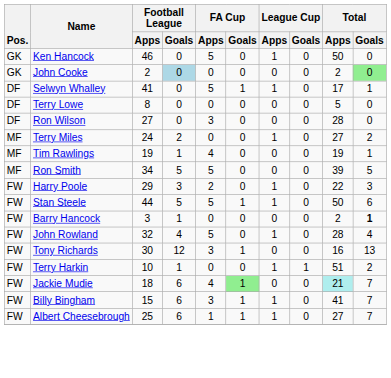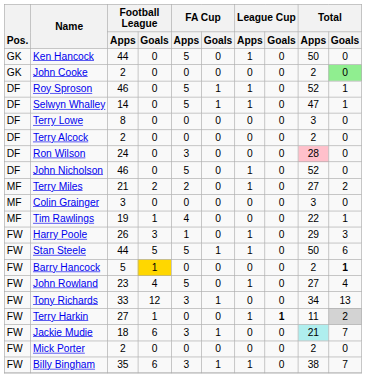 <table class="wikitable" style="text-align:center">
 <tr>
 <th rowspan="2" valign="bottom">Pos.</th>
 <th rowspan="2">Name</th>
 <th colspan="2" width="85">Football League</th>
 <th colspan="2" width="85">FA Cup</th>
 <th colspan="2" width="85">League Cup</th>
 <th colspan="2" width="85">Total</th>
 </tr>
 <tr>
 <th>Apps</th>
 <th>Goals</th>
 <th>Apps</th>
 <th>Goals</th>
 <th>Apps</th>
 <th>Goals</th>
 <th>Apps</th>
 <th>Goals</th>
 </tr>
 <tr>
 <td align="left">GK</td>
 <td align="left"> <a href='#'>Ken Hancock</a></td>
-<td>46</td>
+<td>44</td>
 <td>0</td>
 <td>5</td>
 <td>0</td>
 <td>1</td>
 <td>0</td>
 <td>50</td>
 <td>0</td>
 </tr>
 <tr>
 <td align="left">GK</td>
 <td align="left"> <a href='#'>John Cooke</a></td>
 <td>2</td>
-<td style="background: lightblue;">0</td>
+<td>0</td>
 <td>0</td>
 <td>0</td>
 <td>0</td>
 <td>0</td>
 <td>2</td>
 <td style="background: lightgreen;">0</td>
 </tr>
 <tr>
 <td align="left">DF</td>
-<td align="left"> <a href='#'>Selwyn Whalley</a></td>
-<td>41</td>
+<td align="left"> <a href='#'>Roy Sproson</a></td>
+<td>46</td>
 <td>0</td>
 <td>5</td>
 <td>1</td>
 <td>1</td>
 <td>0</td>
-<td>17</td>
+<td>52</td>
+<td>1</td>
+</tr>
+<tr>
+<td align="left">DF</td>
+<td align="left"> <a href='#'>Selwyn Whalley</a></td>
+<td>14</td>
+<td>0</td>
+<td>5</td>
+<td>1</td>
+<td>1</td>
+<td>0</td>
+<td>47</td>
 <td>1</td>
 </tr>
 <tr>
 <td align="left">DF</td>
 <td align="left"> <a href='#'>Terry Lowe</a></td>
 <td>8</td>
 <td>0</td>
 <td>0</td>
 <td>0</td>
 <td>0</td>
 <td>0</td>
-<td>5</td>
+<td>3</td>
+<td>0</td>
+</tr>
+<tr>
+<td align="left">DF</td>
+<td align="left"> <a href='#'>Terry Alcock</a></td>
+<td>2</td>
+<td>0</td>
+<td>0</td>
+<td>0</td>
+<td>0</td>
+<td>0</td>
+<td>2</td>
 <td>0</td>
 </tr>
 <tr>
 <td align="left">DF</td>
 <td align="left"> <a href='#'>Ron Wilson</a></td>
-<td>27</td>
+<td>24</td>
 <td>0</td>
 <td>3</td>
 <td>0</td>
 <td>0</td>
 <td>0</td>
-<td>28</td>
+<td style="background: pink;">28</td>
+<td>0</td>
+</tr>
+<tr>
+<td align="left">DF</td>
+<td align="left"> <a href='#'>John Nicholson</a></td>
+<td>46</td>
+<td>0</td>
+<td>5</td>
+<td>0</td>
+<td>1</td>
+<td>0</td>
+<td>52</td>
 <td>0</td>
 </tr>
 <tr>
 <td align="left">MF</td>
 <td align="left"> <a href='#'>Terry Miles</a></td>
-<td>24</td>
+<td>21</td>
 <td>2</td>
-<td>0</td>
+<td>2</td>
 <td>0</td>
 <td>1</td>
 <td>0</td>
 <td>27</td>
 <td>2</td>
+</tr>
+<tr>
+<td align="left">MF</td>
+<td align="left"> <a href='#'>Colin Grainger</a></td>
+<td>3</td>
+<td>0</td>
+<td>0</td>
+<td>0</td>
+<td>0</td>
+<td>0</td>
+<td>3</td>
+<td>0</td>
 </tr>
 <tr>
 <td align="left">MF</td>
 <td align="left"> <a href='#'>Tim Rawlings</a></td>
 <td>19</td>
 <td>1</td>
 <td>4</td>
 <td>0</td>
 <td>0</td>
 <td>0</td>
-<td>19</td>
+<td>22</td>
 <td>1</td>
-</tr>
-<tr>
-<td align="left">MF</td>
-<td align="left"> <a href='#'>Ron Smith</a></td>
-<td>34</td>
-<td>5</td>
-<td>5</td>
-<td>0</td>
-<td>0</td>
-<td>0</td>
-<td>39</td>
-<td>5</td>
 </tr>
 <tr>
 <td align="left">FW</td>
 <td align="left"> <a href='#'>Harry Poole</a></td>
-<td>29</td>
+<td>26</td>
 <td>3</td>
-<td>2</td>
+<td>1</td>
 <td>0</td>
 <td>1</td>
 <td>0</td>
-<td>22</td>
+<td>29</td>
 <td>3</td>
 </tr>
 <tr>
 <td align="left">FW</td>
 <td align="left"> <a href='#'>Stan Steele</a></td>
 <td>44</td>
 <td>5</td>
 <td>5</td>
 <td>1</td>
 <td>1</td>
 <td>0</td>
 <td>50</td>
 <td>6</td>
 </tr>
 <tr>
 <td align="left">FW</td>
 <td align="left"> <a href='#'>Barry Hancock</a></td>
-<td>3</td>
-<td>1</td>
+<td>5</td>
+<td style="background: gold;">1</td>
 <td>0</td>
 <td>0</td>
 <td>0</td>
 <td>0</td>
 <td>2</td>
 <td><strong>1</strong></td>
 </tr>
 <tr>
 <td align="left">FW</td>
 <td align="left"> <a href='#'>John Rowland</a></td>
-<td>32</td>
+<td>23</td>
 <td>4</td>
 <td>5</td>
 <td>0</td>
 <td>1</td>
 <td>0</td>
-<td>28</td>
+<td>27</td>
 <td>4</td>
 </tr>
 <tr>
 <td align="left">FW</td>
 <td align="left"> <a href='#'>Tony Richards</a></td>
-<td>30</td>
+<td>33</td>
 <td>12</td>
 <td>3</td>
 <td>1</td>
 <td>0</td>
 <td>0</td>
-<td>16</td>
+<td>34</td>
 <td>13</td>
 </tr>
 <tr>
 <td align="left">FW</td>
 <td align="left"> <a href='#'>Terry Harkin</a></td>
-<td>10</td>
+<td>27</td>
 <td>1</td>
 <td>0</td>
 <td>0</td>
 <td>1</td>
-<td>1</td>
-<td>51</td>
-<td>2</td>
+<td><strong>1</strong></td>
+<td>11</td>
+<td style="background: lightgrey;">2</td>
 </tr>
 <tr>
 <td align="left">FW</td>
 <td align="left"> <a href='#'>Jackie Mudie</a></td>
 <td>18</td>
 <td>6</td>
-<td>4</td>
-<td style="background: lightgreen;">1</td>
+<td>3</td>
+<td>1</td>
 <td>0</td>
 <td>0</td>
 <td style="background: paleturquoise;">21</td>
 <td>7</td>
 </tr>
 <tr>
 <td align="left">FW</td>
+<td align="left"> <a href='#'>Mick Porter</a></td>
+<td>2</td>
+<td>0</td>
+<td>0</td>
+<td>0</td>
+<td>0</td>
+<td>0</td>
+<td>2</td>
+<td>0</td>
+</tr>
+<tr>
+<td align="left">FW</td>
 <td align="left"> <a href='#'>Billy Bingham</a></td>
-<td>15</td>
+<td>35</td>
 <td>6</td>
 <td>3</td>
 <td>1</td>
 <td>1</td>
 <td>0</td>
-<td>41</td>
-<td>7</td>
-</tr>
-<tr>
-<td align="left">FW</td>
-<td align="left"> <a href='#'>Albert Cheesebrough</a></td>
-<td>25</td>
-<td>6</td>
-<td>1</td>
-<td>1</td>
-<td>1</td>
-<td>0</td>
-<td>27</td>
+<td>38</td>
 <td>7</td>
 </tr>
 <tr>
 </tr>
 </table>
